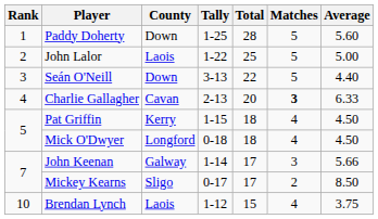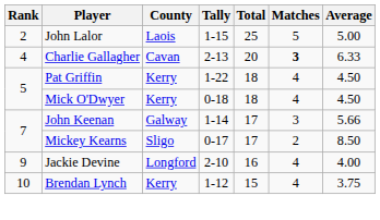 <table class="wikitable">
 <tr>
 <th>Rank</th>
 <th>Player</th>
 <th>County</th>
 <th>Tally</th>
 <th>Total</th>
 <th>Matches</th>
 <th>Average</th>
 </tr>
 <tr>
-<td rowspan=1 align=center>1</td>
-<td><a href='#'>Paddy Doherty</a></td>
-<td>Down</td>
-<td align=center>1-25</td>
-<td align=center>28</td>
-<td align=center>5</td>
-<td align=center>5.60</td>
-</tr>
-<tr>
 <td rowspan=1 align=center>2</td>
 <td>John Lalor</td>
 <td><a href='#'>Laois</a></td>
-<td align=center>1-22</td>
+<td align=center>1-15</td>
 <td align=center>25</td>
 <td align=center>5</td>
 <td align=center>5.00</td>
-</tr>
-<tr>
-<td rowspan=1 align=center>3</td>
-<td><a href='#'>Seán O'Neill</a></td>
-<td><a href='#'>Down</a></td>
-<td align=center>3-13</td>
-<td align=center>22</td>
-<td align=center>5</td>
-<td align=center>4.40</td>
 </tr>
 <tr>
 <td rowspan=1 align=center>4</td>
 <td><a href='#'>Charlie Gallagher</a></td>
 <td><a href='#'>Cavan</a></td>
 <td align=center>2-13</td>
 <td align=center>20</td>
 <td align=center><strong>3</strong></td>
 <td align=center>6.33</td>
 </tr>
 <tr>
 <td rowspan=2 align=center>5</td>
 <td><a href='#'>Pat Griffin</a></td>
 <td><a href='#'>Kerry</a></td>
-<td align=center>1-15</td>
+<td align=center>1-22</td>
 <td align=center>18</td>
 <td align=center>4</td>
 <td align=center>4.50</td>
 </tr>
 <tr>
 <td><a href='#'>Mick O'Dwyer</a></td>
-<td><a href='#'>Longford</a></td>
+<td><a href='#'>Kerry</a></td>
 <td align=center>0-18</td>
 <td align=center>18</td>
 <td align=center>4</td>
 <td align=center>4.50</td>
 </tr>
 <tr>
 <td rowspan=2 align=center>7</td>
 <td><a href='#'>John Keenan</a></td>
 <td><a href='#'>Galway</a></td>
 <td align=center>1-14</td>
 <td align=center>17</td>
 <td align=center>3</td>
 <td align=center>5.66</td>
 </tr>
 <tr>
 <td><a href='#'>Mickey Kearns</a></td>
 <td><a href='#'>Sligo</a></td>
 <td align=center>0-17</td>
 <td align=center>17</td>
 <td align=center>2</td>
 <td align=center>8.50</td>
 </tr>
 <tr>
+<td rowspan=1 align=center>9</td>
+<td>Jackie Devine</td>
+<td><a href='#'>Longford</a></td>
+<td align=center>2-10</td>
+<td align=center>16</td>
+<td align=center>4</td>
+<td align=center>4.00</td>
+</tr>
+<tr>
 <td rowspan=1 align=center>10</td>
 <td><a href='#'>Brendan Lynch</a></td>
-<td><a href='#'>Laois</a></td>
+<td><a href='#'>Kerry</a></td>
 <td align=center>1-12</td>
 <td align=center>15</td>
 <td align=center>4</td>
 <td align=center>3.75</td>
 </tr>
 </table>
